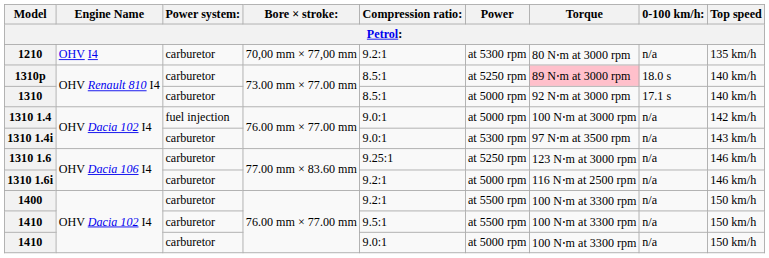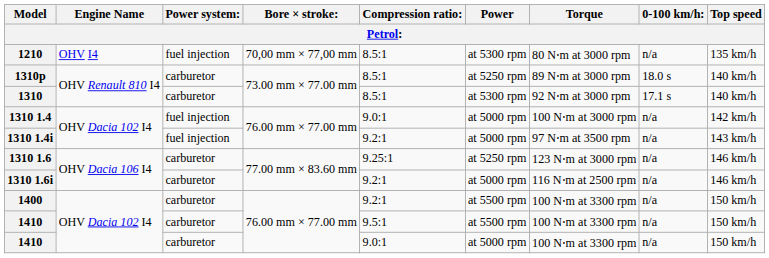 <table class=wikitable style="font-size:85%">
 <tr>
 <th>Model</th>
 <th>Engine Name</th>
 <th>Power system:</th>
 <th>Bore × stroke:</th>
 <th>Compression ratio:</th>
 <th>Power</th>
 <th>Torque</th>
 <th>0-100 km/h:</th>
 <th>Top speed</th>
 </tr>
 <tr>
 <th colspan="9" align=center><strong><a href='#'>Petrol</a>:</strong></th>
 </tr>
 <tr>
 <th><strong>1210</strong></th>
 <td> <a href='#'>OHV</a> <a href='#'>I4</a></td>
-<td>carburetor</td>
+<td>fuel injection</td>
 <td>70,00 mm × 77,00 mm</td>
-<td>9.2:1</td>
+<td>8.5:1</td>
 <td> at 5300 rpm</td>
 <td>80 N⋅m at 3000 rpm</td>
 <td>n/a</td>
 <td>135 km/h</td>
 </tr>
 <tr>
 <th><strong>1310p</strong></th>
 <td rowspan="2"> OHV <em><a href='#'>Renault 810</a></em> I4</td>
 <td>carburetor</td>
 <td rowspan="2">73.00 mm × 77.00 mm</td>
 <td>8.5:1</td>
 <td> at 5250 rpm</td>
-<td style="background: pink;">89 N⋅m at 3000 rpm</td>
+<td>89 N⋅m at 3000 rpm</td>
 <td>18.0 s</td>
 <td>140 km/h</td>
 </tr>
 <tr>
 <th><strong>1310</strong></th>
 <td>carburetor</td>
 <td>8.5:1</td>
-<td> at 5000 rpm</td>
+<td> at 5300 rpm</td>
 <td>92 N⋅m at 3000 rpm</td>
 <td>17.1 s</td>
 <td>140 km/h</td>
 </tr>
 <tr>
 <th><strong>1310 1.4</strong></th>
 <td rowspan="2"> OHV <em><a href='#'>Dacia 102</a></em> I4</td>
 <td>fuel injection</td>
 <td rowspan="2">76.00 mm × 77.00 mm</td>
 <td>9.0:1</td>
 <td> at 5000 rpm</td>
 <td>100 N⋅m at 3000 rpm</td>
 <td>n/a</td>
 <td>142 km/h</td>
 </tr>
 <tr>
 <th><strong>1310 1.4i</strong></th>
-<td>carburetor</td>
-<td>9.0:1</td>
-<td> at 5300 rpm</td>
+<td>fuel injection</td>
+<td>9.2:1</td>
+<td> at 5000 rpm</td>
 <td>97 N⋅m at 3500 rpm</td>
 <td>n/a</td>
 <td>143 km/h</td>
 </tr>
 <tr>
 <th><strong>1310 1.6</strong></th>
 <td rowspan="2"> OHV <em><a href='#'>Dacia 106</a></em> I4</td>
 <td>carburetor</td>
 <td rowspan="2">77.00 mm × 83.60 mm</td>
 <td>9.25:1</td>
 <td> at 5250 rpm</td>
 <td>123 N⋅m at 3000 rpm</td>
 <td>n/a</td>
 <td>146 km/h</td>
 </tr>
 <tr>
 <th><strong>1310 1.6i</strong></th>
 <td>carburetor</td>
 <td>9.2:1</td>
 <td> at 5000 rpm</td>
 <td>116 N⋅m at 2500 rpm</td>
 <td>n/a</td>
 <td>146 km/h</td>
 </tr>
 <tr>
 <th><strong>1400</strong></th>
 <td rowspan="3"> OHV <em><a href='#'>Dacia 102</a></em> I4</td>
 <td>carburetor</td>
 <td rowspan="3">76.00 mm × 77.00 mm</td>
 <td>9.2:1</td>
 <td> at 5500 rpm</td>
 <td>100 N⋅m at 3300 rpm</td>
 <td>n/a</td>
 <td>150 km/h</td>
 </tr>
 <tr>
 <th><strong>1410</strong></th>
 <td>carburetor</td>
 <td>9.5:1</td>
 <td> at 5500 rpm</td>
 <td>100 N⋅m at 3300 rpm</td>
 <td>n/a</td>
 <td>150 km/h</td>
 </tr>
 <tr>
 <th><strong>1410</strong></th>
 <td>carburetor</td>
 <td>9.0:1</td>
 <td> at 5000 rpm</td>
 <td>100 N⋅m at 3300 rpm</td>
 <td>n/a</td>
 <td>150 km/h</td>
 </tr>
 </table>
